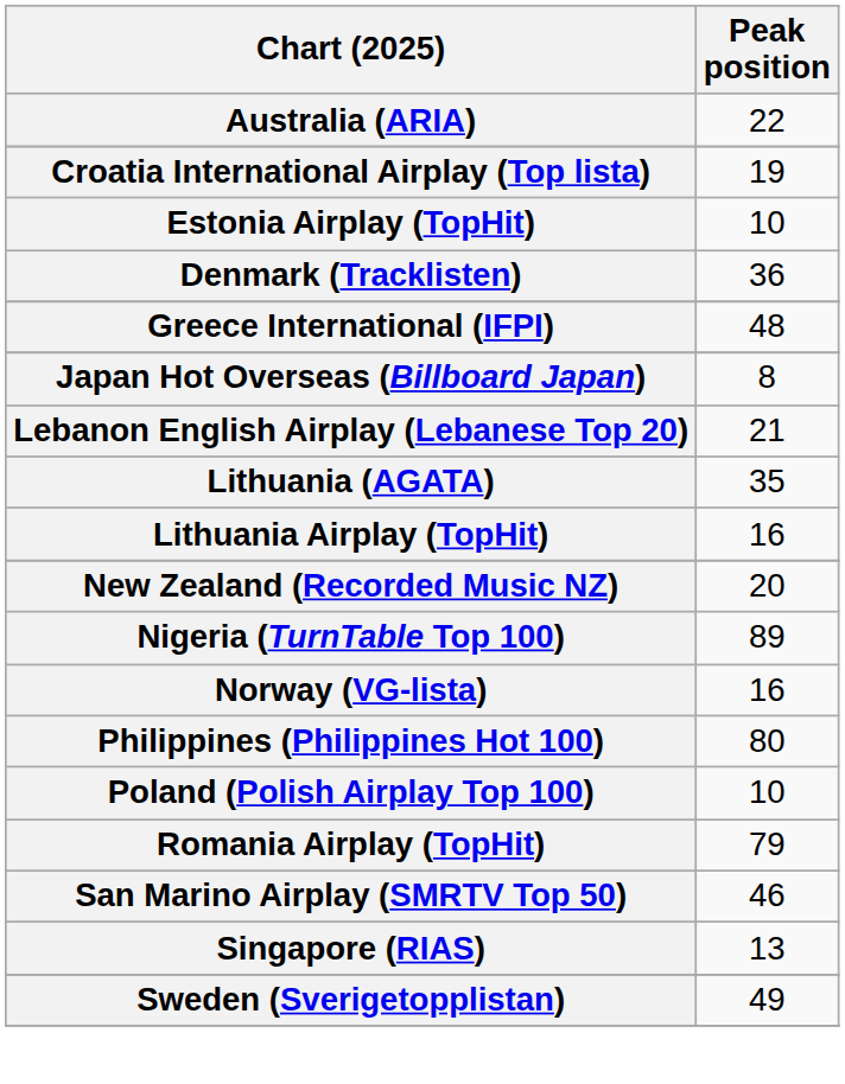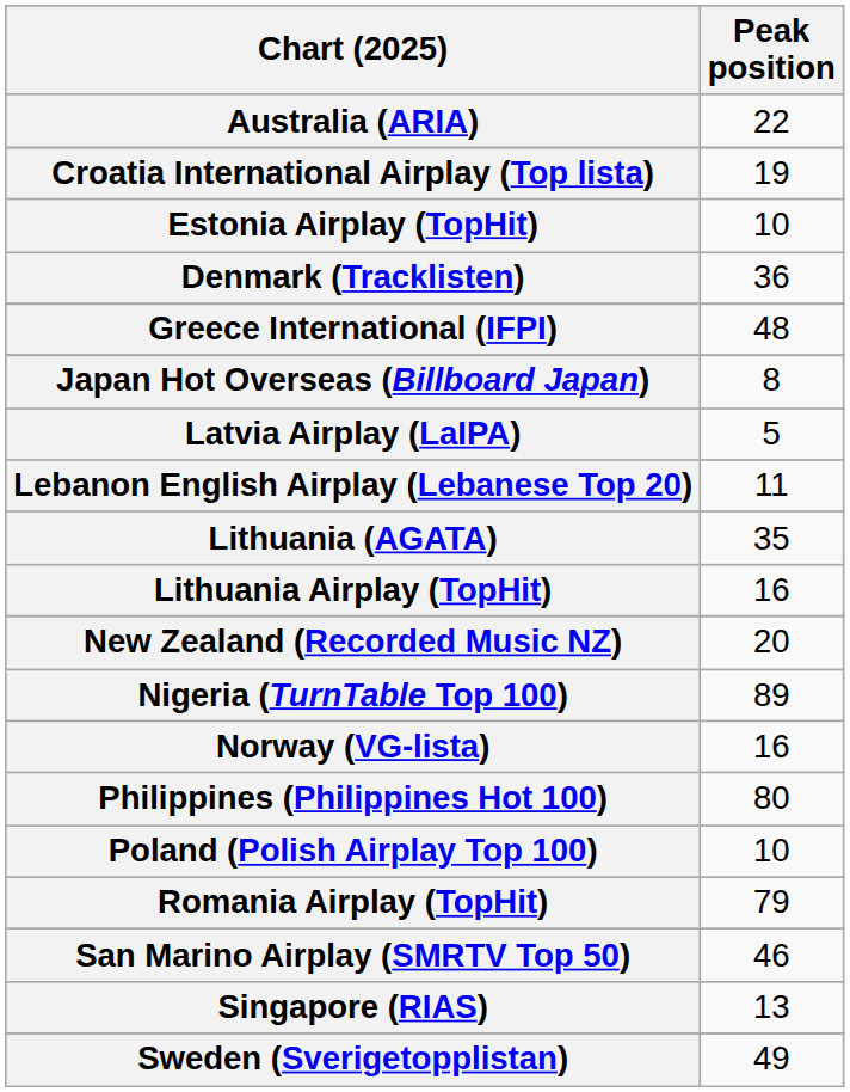 <table class="wikitable sortable plainrowheaders" style="text-align:center">
 <tr>
 <th scope="col">Chart (2025)</th>
 <th scope="col">Peak<br>position</th>
 </tr>
 <tr>
 <th scope="row">Australia (<a href='#'>ARIA</a>)</th>
 <td>22</td>
 </tr>
 <tr>
 </tr>
 <tr>
 </tr>
 <tr>
 <th scope="row">Croatia International Airplay (<a href='#'>Top lista</a>)</th>
 <td>19</td>
 </tr>
 <tr>
 <th scope="row">Estonia Airplay (<a href='#'>TopHit</a>)</th>
 <td>10</td>
 </tr>
 <tr>
 <th scope="row">Denmark (<a href='#'>Tracklisten</a>)</th>
 <td>36</td>
 </tr>
 <tr>
 </tr>
 <tr>
 <th scope="row">Greece International (<a href='#'>IFPI</a>)</th>
 <td>48</td>
 </tr>
 <tr>
 </tr>
 <tr>
 <th scope="row">Japan Hot Overseas (<em><a href='#'>Billboard Japan</a></em>)</th>
 <td>8</td>
 </tr>
 <tr>
+<th scope="row">Latvia Airplay (<a href='#'>LaIPA</a>)</th>
+<td>5</td>
+</tr>
+<tr>
 <th scope="row">Lebanon English Airplay (<a href='#'>Lebanese Top 20</a>)</th>
-<td>21</td>
+<td>11</td>
 </tr>
 <tr>
 <th scope="row">Lithuania (<a href='#'>AGATA</a>)</th>
 <td>35</td>
 </tr>
 <tr>
 <th scope="row">Lithuania Airplay (<a href='#'>TopHit</a>)</th>
 <td>16</td>
 </tr>
 <tr>
 </tr>
 <tr>
 <th scope="row">New Zealand (<a href='#'>Recorded Music NZ</a>)</th>
 <td>20</td>
 </tr>
 <tr>
 <th scope="row">Nigeria (<a href='#'><em>TurnTable</em> Top 100</a>)</th>
 <td>89</td>
 </tr>
 <tr>
 <th scope="row">Norway (<a href='#'>VG-lista</a>)</th>
 <td>16</td>
 </tr>
 <tr>
 <th scope="row">Philippines (<a href='#'>Philippines Hot 100</a>)</th>
 <td>80</td>
 </tr>
 <tr>
 <th scope="row">Poland (<a href='#'>Polish Airplay Top 100</a>)</th>
 <td>10</td>
 </tr>
 <tr>
 <th scope="row">Romania Airplay (<a href='#'>TopHit</a>)</th>
 <td>79</td>
 </tr>
 <tr>
 <th scope="row">San Marino Airplay (<a href='#'>SMRTV Top 50</a>)</th>
 <td>46</td>
 </tr>
 <tr>
 <th scope="row">Singapore (<a href='#'>RIAS</a>)</th>
 <td>13</td>
 </tr>
 <tr>
 </tr>
 <tr>
 <th scope="row">Sweden (<a href='#'>Sverigetopplistan</a>)</th>
 <td>49</td>
 </tr>
 <tr>
 </tr>
 <tr>
 </tr>
 <tr>
 </tr>
 <tr>
 </tr>
 </table>
